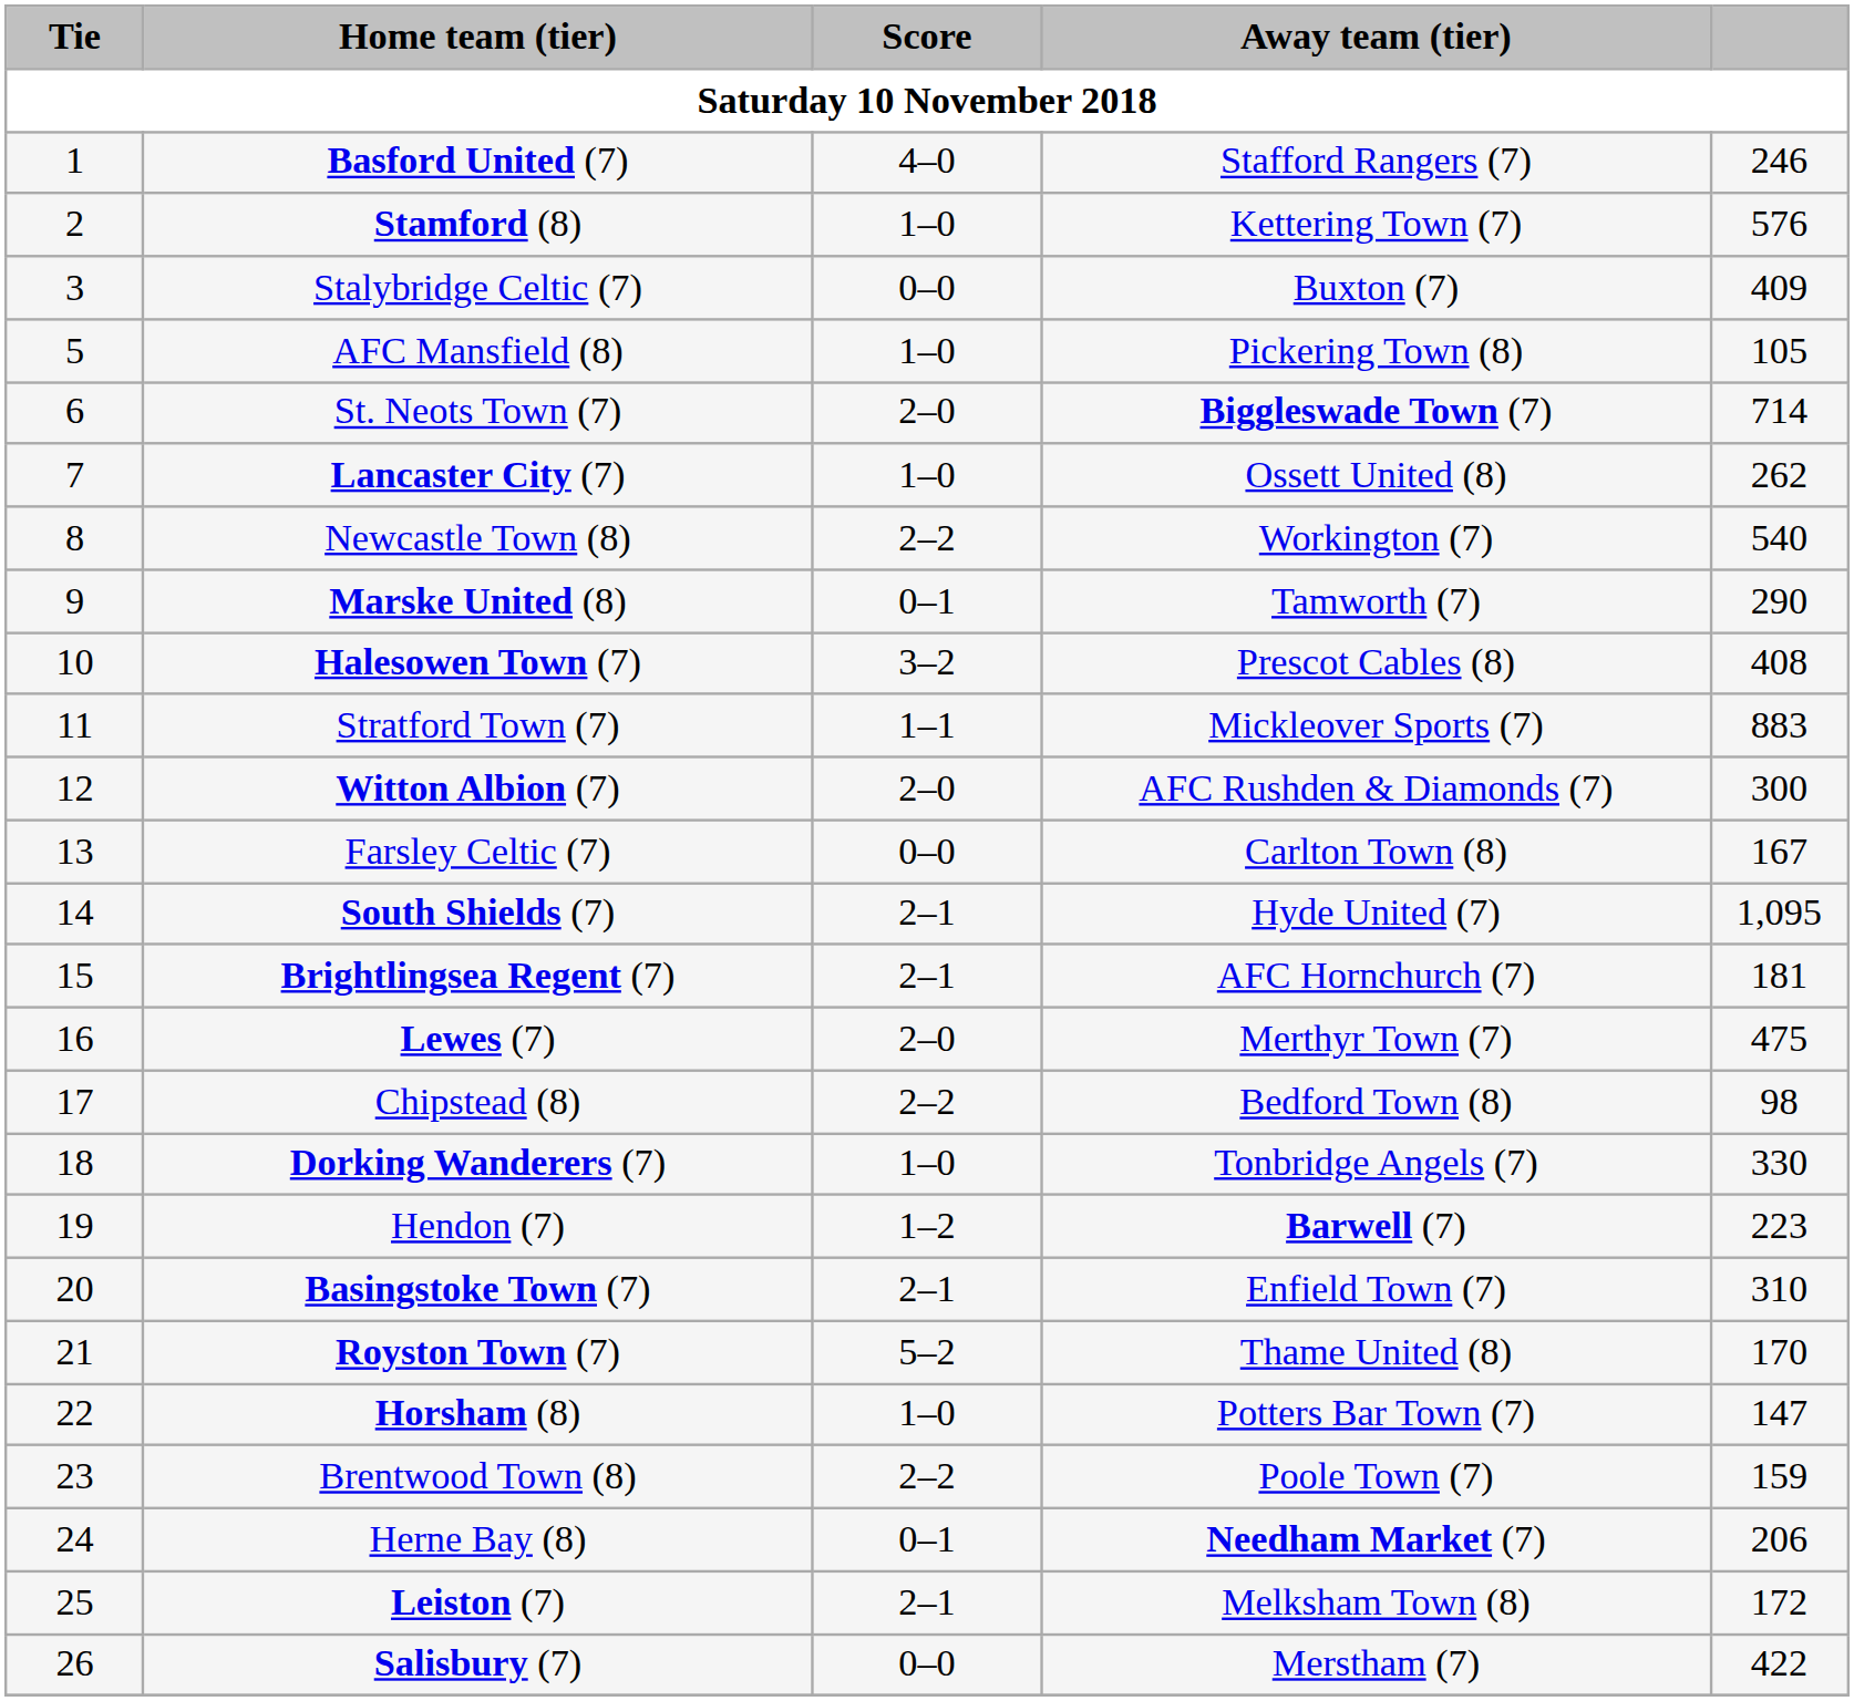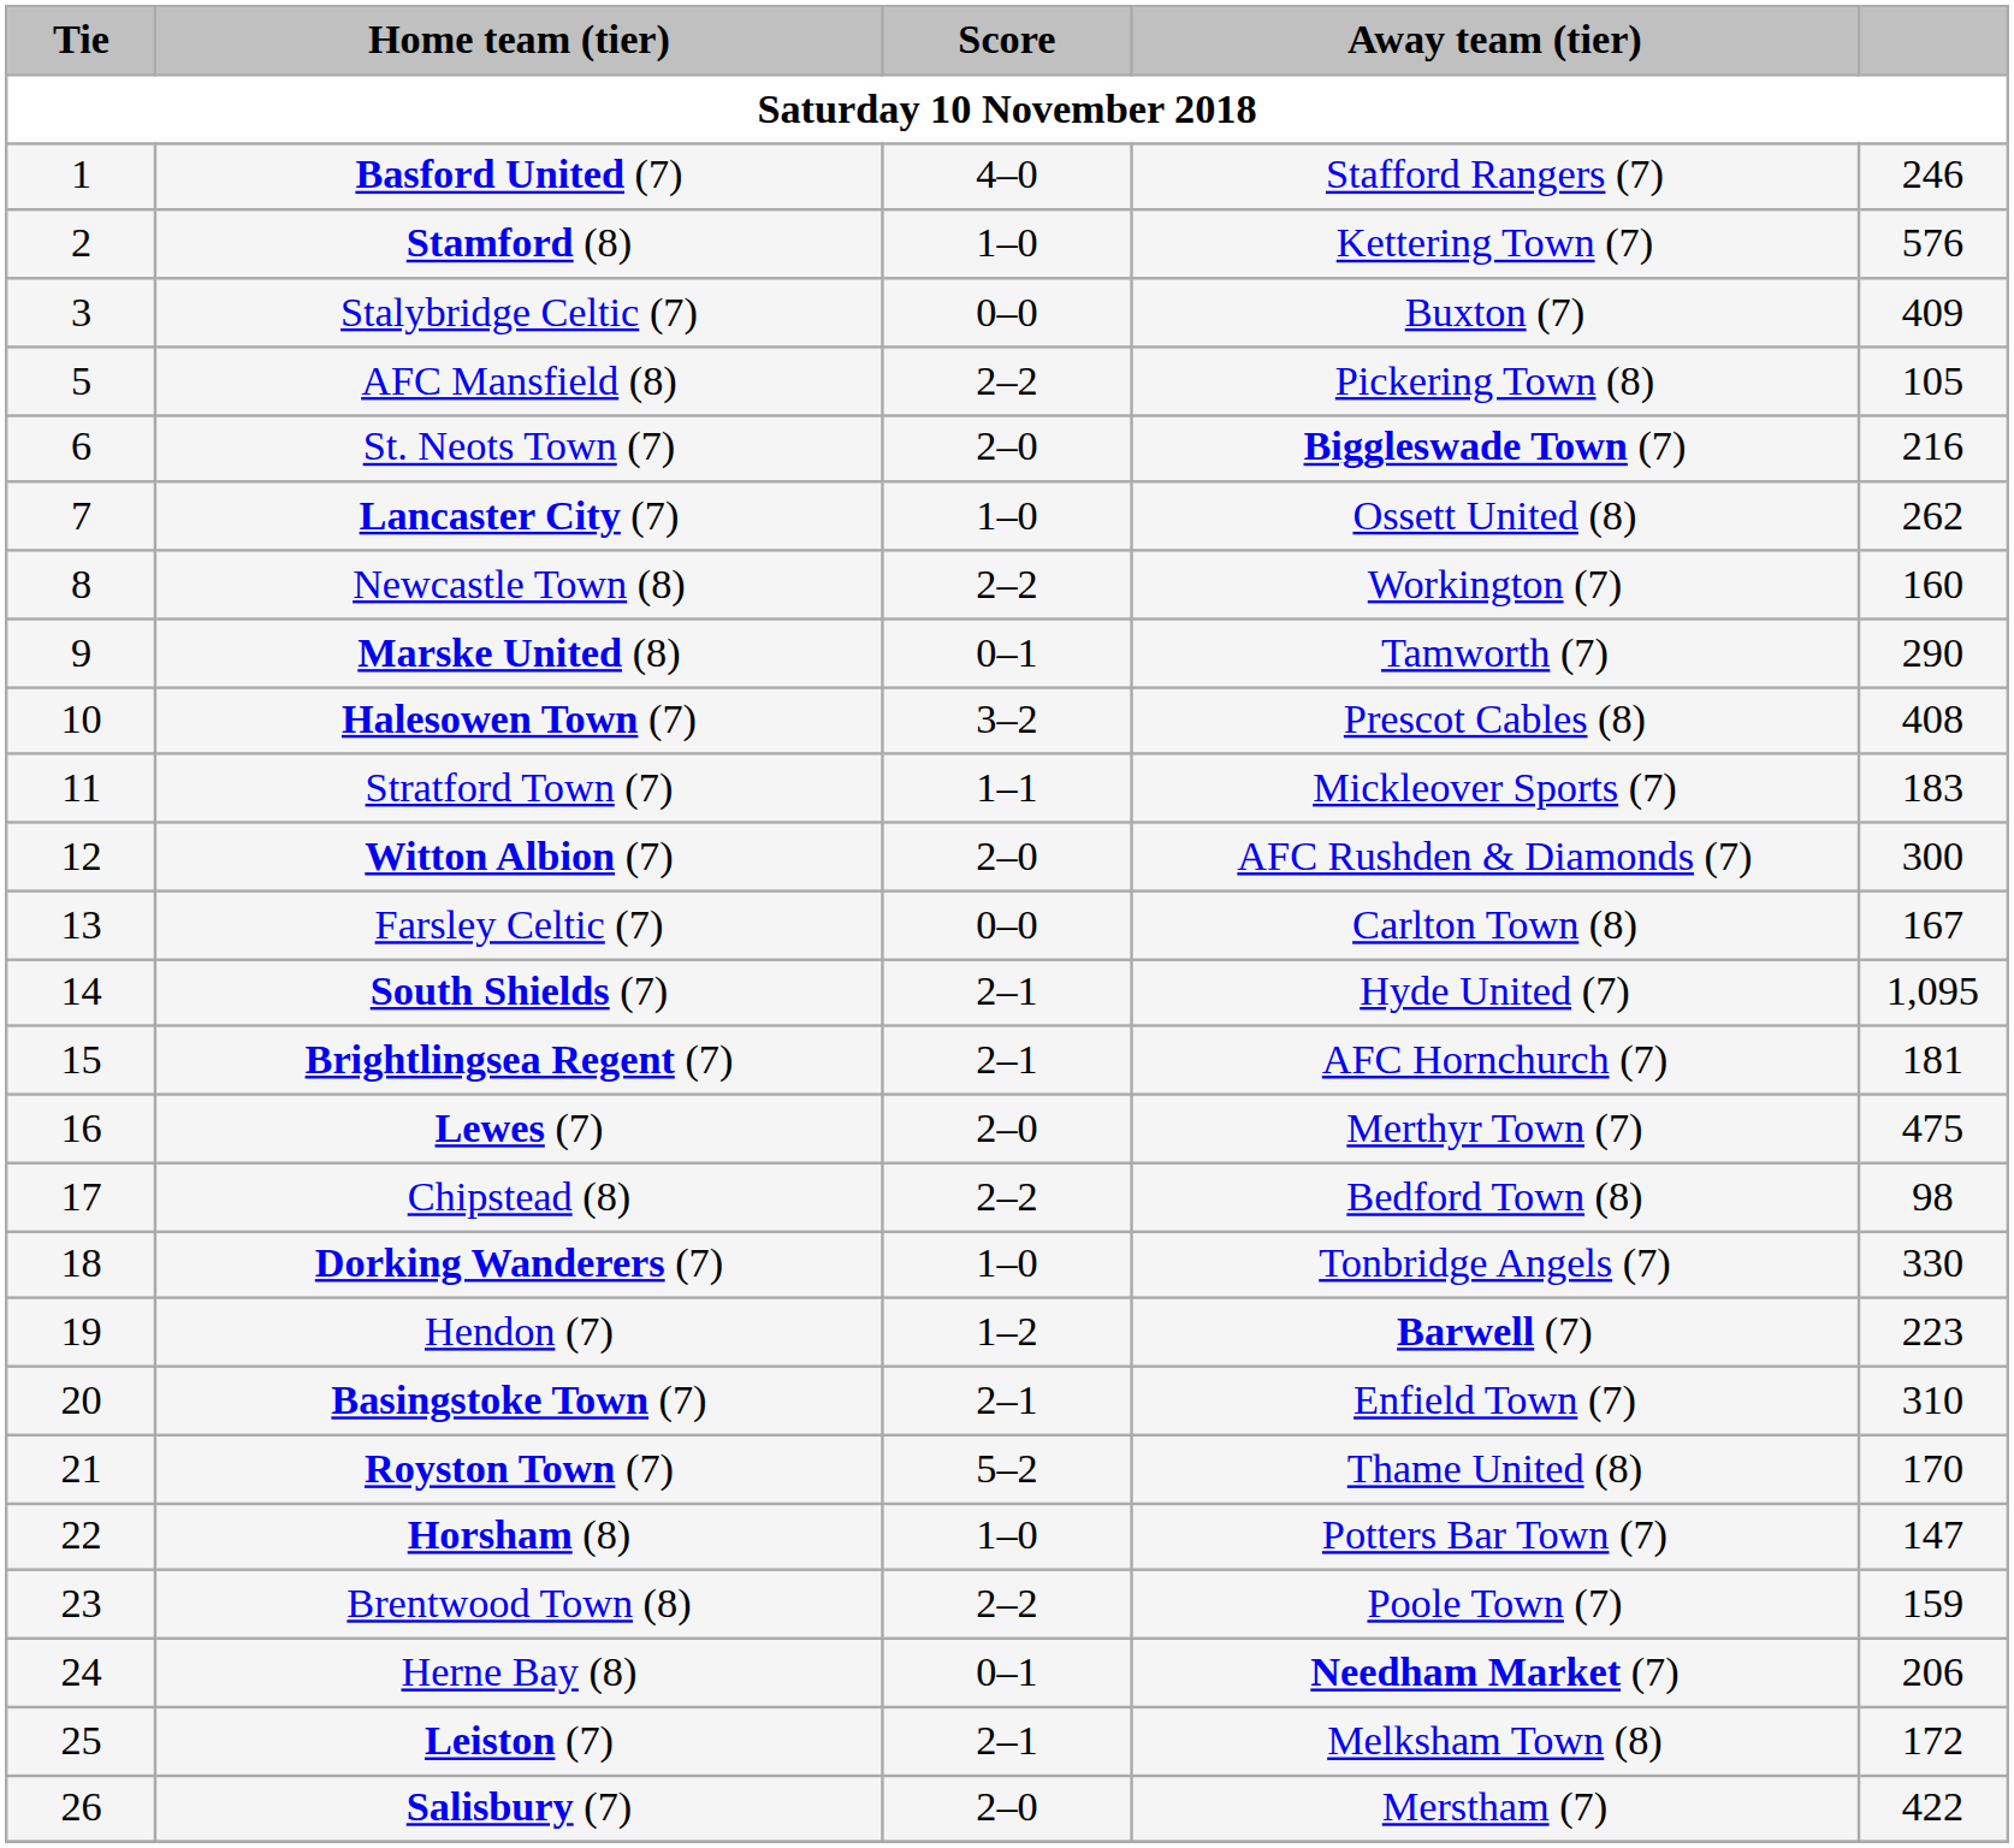 <table class="wikitable" style="width: 700px; background:WhiteSmoke; text-align:center; font-size:90%">
 <tr>
 <td scope="col" style="width:  7.50%; background:silver;"><strong>Tie</strong></td>
 <td scope="col" style="width: 36.25%; background:silver;"><strong>Home team (tier)</strong></td>
 <td scope="col" style="width: 12.50%; background:silver;"><strong>Score</strong></td>
 <td scope="col" style="width: 36.25%; background:silver;"><strong>Away team (tier)</strong></td>
 <td scope="col" style="width:  7.50%; background:silver;"><strong></strong></td>
 </tr>
 <tr>
 <td colspan="5" style= background:White><strong>Saturday 10 November 2018</strong></td>
 </tr>
 <tr>
 <td>1</td>
 <td><strong><a href='#'>Basford United</a></strong> (7)</td>
 <td>4–0</td>
 <td><a href='#'>Stafford Rangers</a> (7)</td>
 <td>246</td>
 </tr>
 <tr>
 <td>2</td>
 <td><strong><a href='#'>Stamford</a></strong> (8)</td>
 <td>1–0</td>
 <td><a href='#'>Kettering Town</a> (7)</td>
 <td>576</td>
 </tr>
 <tr>
 <td>3</td>
 <td><a href='#'>Stalybridge Celtic</a> (7)</td>
 <td>0–0</td>
 <td><a href='#'>Buxton</a> (7)</td>
 <td>409</td>
 </tr>
 <tr>
 <td>5</td>
 <td><a href='#'>AFC Mansfield</a> (8)</td>
-<td>1–0</td>
+<td>2–2</td>
 <td><a href='#'>Pickering Town</a> (8)</td>
 <td>105</td>
 </tr>
 <tr>
 <td>6</td>
 <td><a href='#'>St. Neots Town</a> (7)</td>
 <td>2–0</td>
 <td><strong><a href='#'>Biggleswade Town</a></strong> (7)</td>
-<td>714</td>
+<td>216</td>
 </tr>
 <tr>
 <td>7</td>
 <td><strong><a href='#'>Lancaster City</a></strong> (7)</td>
 <td>1–0</td>
 <td><a href='#'>Ossett United</a> (8)</td>
 <td>262</td>
 </tr>
 <tr>
 <td>8</td>
 <td><a href='#'>Newcastle Town</a> (8)</td>
 <td>2–2</td>
 <td><a href='#'>Workington</a> (7)</td>
-<td>540</td>
+<td>160</td>
 </tr>
 <tr>
 <td>9</td>
 <td><strong><a href='#'>Marske United</a></strong> (8)</td>
 <td>0–1</td>
 <td><a href='#'>Tamworth</a> (7)</td>
 <td>290</td>
 </tr>
 <tr>
 <td>10</td>
 <td><strong><a href='#'>Halesowen Town</a></strong> (7)</td>
 <td>3–2</td>
 <td><a href='#'>Prescot Cables</a> (8)</td>
 <td>408</td>
 </tr>
 <tr>
 <td>11</td>
 <td><a href='#'>Stratford Town</a> (7)</td>
 <td>1–1</td>
 <td><a href='#'>Mickleover Sports</a> (7)</td>
-<td>883</td>
+<td>183</td>
 </tr>
 <tr>
 <td>12</td>
 <td><strong><a href='#'>Witton Albion</a></strong> (7)</td>
 <td>2–0</td>
 <td><a href='#'>AFC Rushden & Diamonds</a> (7)</td>
 <td>300</td>
 </tr>
 <tr>
 <td>13</td>
 <td><a href='#'>Farsley Celtic</a> (7)</td>
 <td>0–0</td>
 <td><a href='#'>Carlton Town</a> (8)</td>
 <td>167</td>
 </tr>
 <tr>
 <td>14</td>
 <td><strong><a href='#'>South Shields</a></strong> (7)</td>
 <td>2–1</td>
 <td><a href='#'>Hyde United</a> (7)</td>
 <td>1,095</td>
 </tr>
 <tr>
 <td>15</td>
 <td><strong><a href='#'>Brightlingsea Regent</a></strong> (7)</td>
 <td>2–1</td>
 <td><a href='#'>AFC Hornchurch</a> (7)</td>
 <td>181</td>
 </tr>
 <tr>
 <td>16</td>
 <td><strong><a href='#'>Lewes</a></strong> (7)</td>
 <td>2–0</td>
 <td><a href='#'>Merthyr Town</a> (7)</td>
 <td>475</td>
 </tr>
 <tr>
 <td>17</td>
 <td><a href='#'>Chipstead</a> (8)</td>
 <td>2–2</td>
 <td><a href='#'>Bedford Town</a> (8)</td>
 <td>98</td>
 </tr>
 <tr>
 <td>18</td>
 <td><strong><a href='#'>Dorking Wanderers</a></strong> (7)</td>
 <td>1–0</td>
 <td><a href='#'>Tonbridge Angels</a> (7)</td>
 <td>330</td>
 </tr>
 <tr>
 <td>19</td>
 <td><a href='#'>Hendon</a> (7)</td>
 <td>1–2</td>
 <td><strong><a href='#'>Barwell</a></strong> (7)</td>
 <td>223</td>
 </tr>
 <tr>
 <td>20</td>
 <td><strong><a href='#'>Basingstoke Town</a></strong> (7)</td>
 <td>2–1</td>
 <td><a href='#'>Enfield Town</a> (7)</td>
 <td>310</td>
 </tr>
 <tr>
 <td>21</td>
 <td><strong><a href='#'>Royston Town</a></strong> (7)</td>
 <td>5–2</td>
 <td><a href='#'>Thame United</a> (8)</td>
 <td>170</td>
 </tr>
 <tr>
 <td>22</td>
 <td><strong><a href='#'>Horsham</a></strong> (8)</td>
 <td>1–0</td>
 <td><a href='#'>Potters Bar Town</a> (7)</td>
 <td>147</td>
 </tr>
 <tr>
 <td>23</td>
 <td><a href='#'>Brentwood Town</a> (8)</td>
 <td>2–2</td>
 <td><a href='#'>Poole Town</a> (7)</td>
 <td>159</td>
 </tr>
 <tr>
 <td>24</td>
 <td><a href='#'>Herne Bay</a> (8)</td>
 <td>0–1</td>
 <td><strong><a href='#'>Needham Market</a></strong> (7)</td>
 <td>206</td>
 </tr>
 <tr>
 <td>25</td>
 <td><strong><a href='#'>Leiston</a></strong> (7)</td>
 <td>2–1</td>
 <td><a href='#'>Melksham Town</a> (8)</td>
 <td>172</td>
 </tr>
 <tr>
 <td>26</td>
 <td><strong><a href='#'>Salisbury</a></strong> (7)</td>
-<td>0–0</td>
+<td>2–0</td>
 <td><a href='#'>Merstham</a> (7)</td>
 <td>422</td>
 </tr>
 <tr>
 </tr>
 </table>
